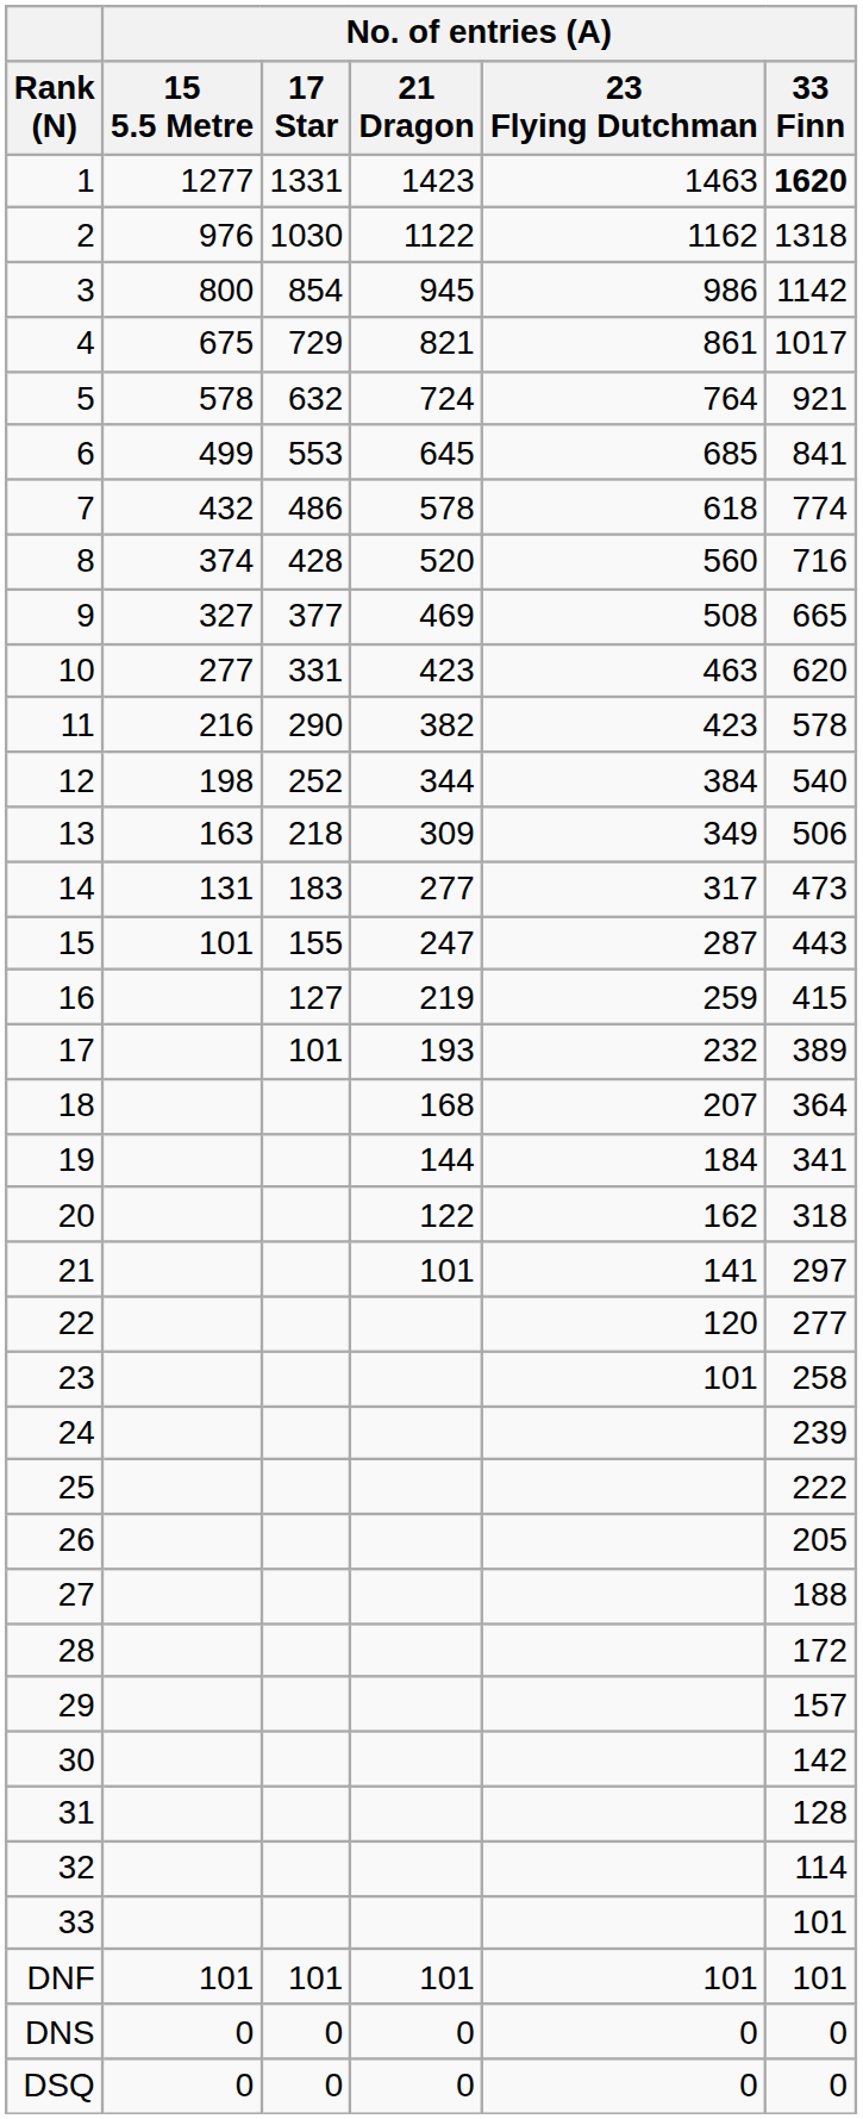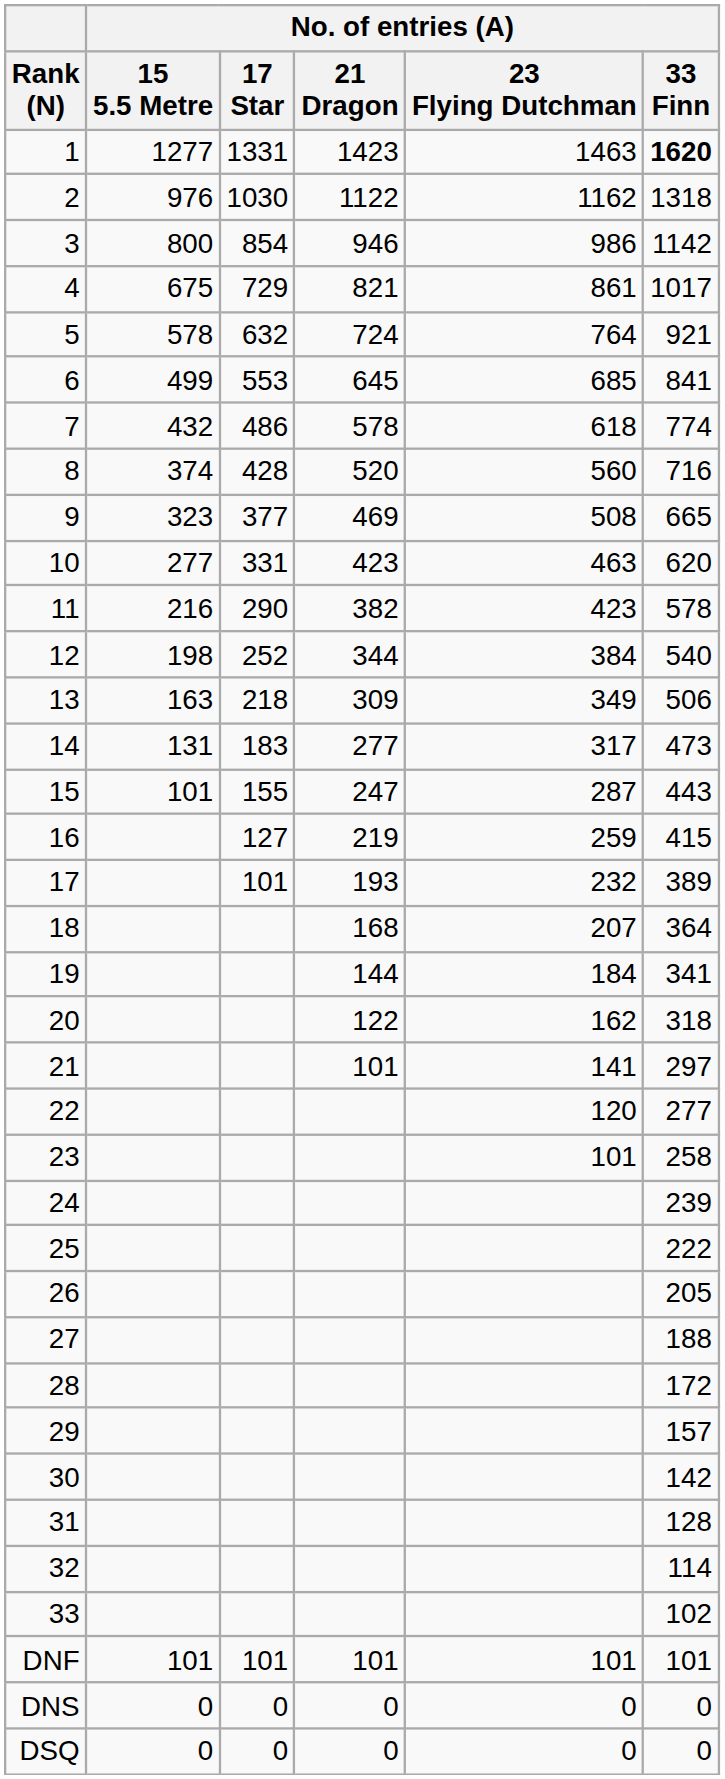 <table class="wikitable" style="text-align:right; font-size:75%">
 <tr>
 <th align=center></th>
 <th colspan=5>No. of entries (A)</th>
 </tr>
 <tr style="vertical-align:top;">
 <th align=center>Rank<br>(N)</th>
 <th>15<br>5.5 Metre</th>
 <th>17<br>Star</th>
 <th>21<br>Dragon</th>
 <th>23<br>Flying Dutchman</th>
 <th>33<br>Finn</th>
 </tr>
 <tr>
 <td>1</td>
 <td>1277</td>
 <td>1331</td>
 <td>1423</td>
 <td>1463</td>
 <td><strong>1620</strong></td>
 </tr>
 <tr>
 <td>2</td>
 <td>976</td>
 <td>1030</td>
 <td>1122</td>
 <td>1162</td>
 <td>1318</td>
 </tr>
 <tr>
 <td>3</td>
 <td>800</td>
 <td>854</td>
-<td>945</td>
+<td>946</td>
 <td>986</td>
 <td>1142</td>
 </tr>
 <tr>
 <td>4</td>
 <td>675</td>
 <td>729</td>
 <td>821</td>
 <td>861</td>
 <td>1017</td>
 </tr>
 <tr>
 <td>5</td>
 <td>578</td>
 <td>632</td>
 <td>724</td>
 <td>764</td>
 <td>921</td>
 </tr>
 <tr>
 <td>6</td>
 <td>499</td>
 <td>553</td>
 <td>645</td>
 <td>685</td>
 <td>841</td>
 </tr>
 <tr>
 <td>7</td>
 <td>432</td>
 <td>486</td>
 <td>578</td>
 <td>618</td>
 <td>774</td>
 </tr>
 <tr>
 <td>8</td>
 <td>374</td>
 <td>428</td>
 <td>520</td>
 <td>560</td>
 <td>716</td>
 </tr>
 <tr>
 <td>9</td>
-<td>327</td>
+<td>323</td>
 <td>377</td>
 <td>469</td>
 <td>508</td>
 <td>665</td>
 </tr>
 <tr>
 <td>10</td>
 <td>277</td>
 <td>331</td>
 <td>423</td>
 <td>463</td>
 <td>620</td>
 </tr>
 <tr>
 <td>11</td>
 <td>216</td>
 <td>290</td>
 <td>382</td>
 <td>423</td>
 <td>578</td>
 </tr>
 <tr>
 <td>12</td>
 <td>198</td>
 <td>252</td>
 <td>344</td>
 <td>384</td>
 <td>540</td>
 </tr>
 <tr>
 <td>13</td>
 <td>163</td>
 <td>218</td>
 <td>309</td>
 <td>349</td>
 <td>506</td>
 </tr>
 <tr>
 <td>14</td>
 <td>131</td>
 <td>183</td>
 <td>277</td>
 <td>317</td>
 <td>473</td>
 </tr>
 <tr>
 <td>15</td>
 <td>101</td>
 <td>155</td>
 <td>247</td>
 <td>287</td>
 <td>443</td>
 </tr>
 <tr>
 <td>16</td>
 <td></td>
 <td>127</td>
 <td>219</td>
 <td>259</td>
 <td>415</td>
 </tr>
 <tr>
 <td>17</td>
 <td></td>
 <td>101</td>
 <td>193</td>
 <td>232</td>
 <td>389</td>
 </tr>
 <tr>
 <td>18</td>
 <td></td>
 <td></td>
 <td>168</td>
 <td>207</td>
 <td>364</td>
 </tr>
 <tr>
 <td>19</td>
 <td></td>
 <td></td>
 <td>144</td>
 <td>184</td>
 <td>341</td>
 </tr>
 <tr>
 <td>20</td>
 <td></td>
 <td></td>
 <td>122</td>
 <td>162</td>
 <td>318</td>
 </tr>
 <tr>
 <td>21</td>
 <td></td>
 <td></td>
 <td>101</td>
 <td>141</td>
 <td>297</td>
 </tr>
 <tr>
 <td>22</td>
 <td></td>
 <td></td>
 <td></td>
 <td>120</td>
 <td>277</td>
 </tr>
 <tr>
 <td>23</td>
 <td></td>
 <td></td>
 <td></td>
 <td>101</td>
 <td>258</td>
 </tr>
 <tr>
 <td>24</td>
 <td></td>
 <td></td>
 <td></td>
 <td></td>
 <td>239</td>
 </tr>
 <tr>
 <td>25</td>
 <td></td>
 <td></td>
 <td></td>
 <td></td>
 <td>222</td>
 </tr>
 <tr>
 <td>26</td>
 <td></td>
 <td></td>
 <td></td>
 <td></td>
 <td>205</td>
 </tr>
 <tr>
 <td>27</td>
 <td></td>
 <td></td>
 <td></td>
 <td></td>
 <td>188</td>
 </tr>
 <tr>
 <td>28</td>
 <td></td>
 <td></td>
 <td></td>
 <td></td>
 <td>172</td>
 </tr>
 <tr>
 <td>29</td>
 <td></td>
 <td></td>
 <td></td>
 <td></td>
 <td>157</td>
 </tr>
 <tr>
 <td>30</td>
 <td></td>
 <td></td>
 <td></td>
 <td></td>
 <td>142</td>
 </tr>
 <tr>
 <td>31</td>
 <td></td>
 <td></td>
 <td></td>
 <td></td>
 <td>128</td>
 </tr>
 <tr>
 <td>32</td>
 <td></td>
 <td></td>
 <td></td>
 <td></td>
 <td>114</td>
 </tr>
 <tr>
 <td>33</td>
 <td></td>
 <td></td>
 <td></td>
 <td></td>
-<td>101</td>
+<td>102</td>
 </tr>
 <tr>
 <td>DNF</td>
 <td>101</td>
 <td>101</td>
 <td>101</td>
 <td>101</td>
 <td>101</td>
 </tr>
 <tr>
 <td>DNS</td>
 <td>0</td>
 <td>0</td>
 <td>0</td>
 <td>0</td>
 <td>0</td>
 </tr>
 <tr>
 <td>DSQ</td>
 <td>0</td>
 <td>0</td>
 <td>0</td>
 <td>0</td>
 <td>0</td>
 </tr>
 </table>
